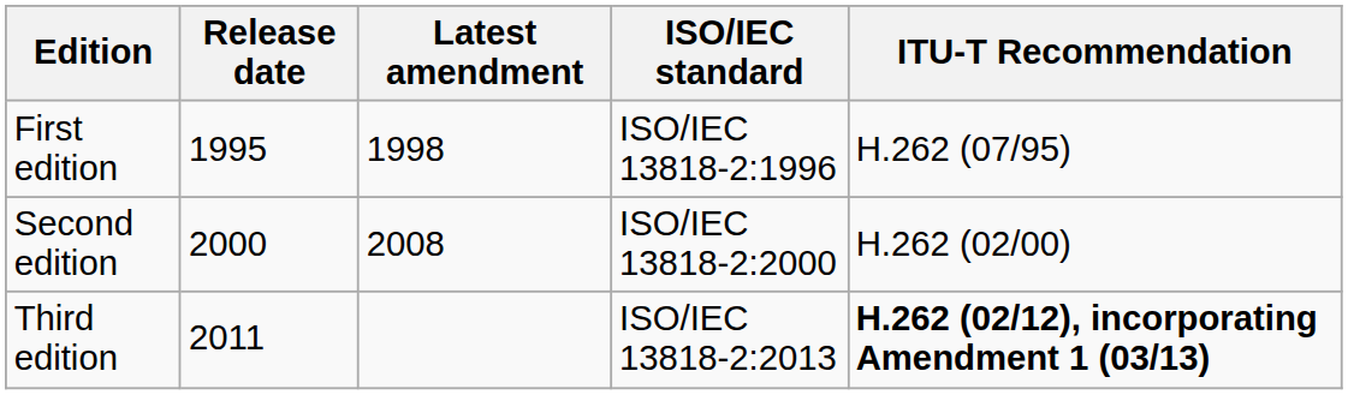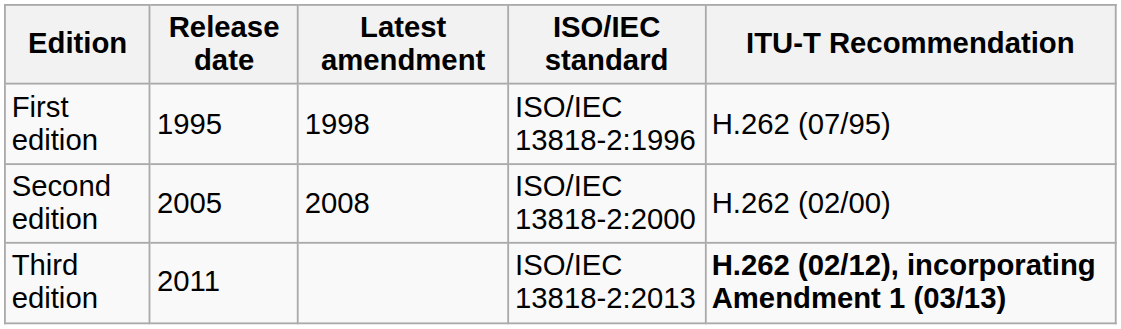 <table class="wikitable sortable">
 <tr>
 <th>Edition</th>
 <th>Release date</th>
 <th>Latest amendment</th>
 <th>ISO/IEC standard</th>
 <th>ITU-T Recommendation</th>
 </tr>
 <tr>
 <td>First edition</td>
 <td>1995</td>
 <td>1998</td>
 <td>ISO/IEC 13818-2:1996</td>
 <td>H.262 (07/95)</td>
 </tr>
 <tr>
 <td>Second edition</td>
-<td>2000</td>
+<td>2005</td>
 <td>2008</td>
 <td>ISO/IEC 13818-2:2000</td>
 <td>H.262 (02/00)</td>
 </tr>
 <tr>
 <td>Third edition</td>
 <td>2011</td>
 <td></td>
 <td>ISO/IEC 13818-2:2013</td>
 <td><strong>H.262 (02/12), incorporating Amendment 1 (03/13)</strong></td>
 </tr>
 </table>
